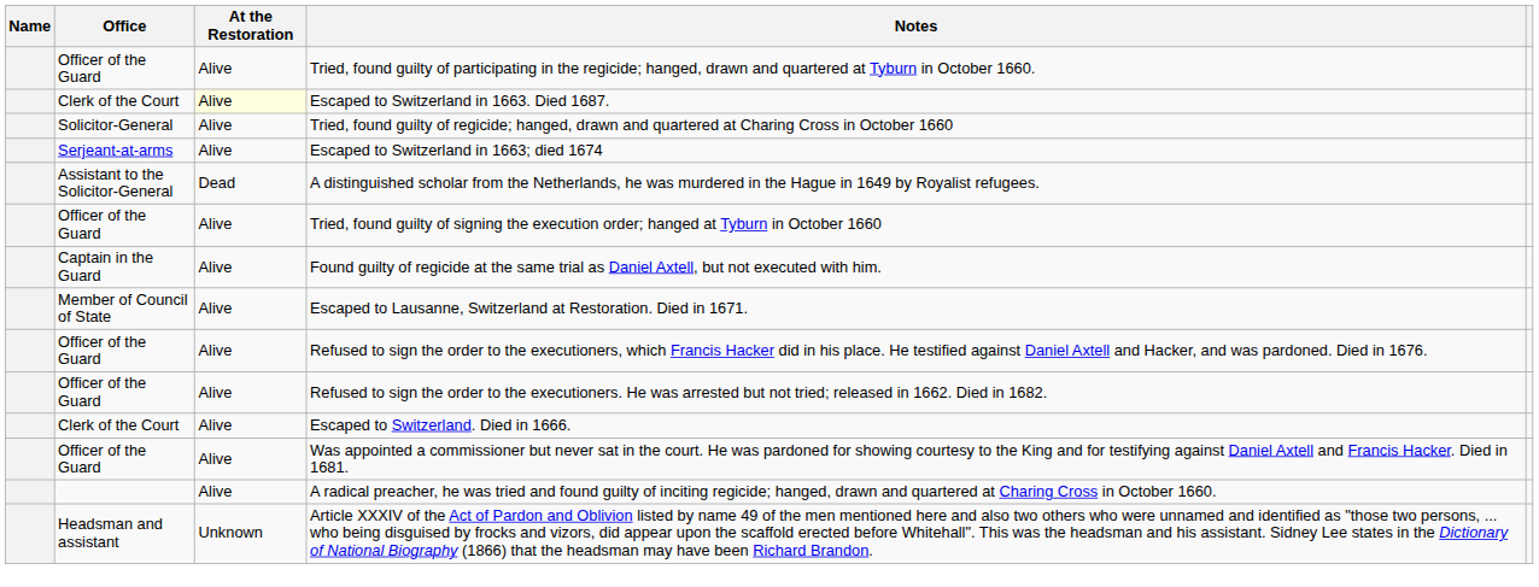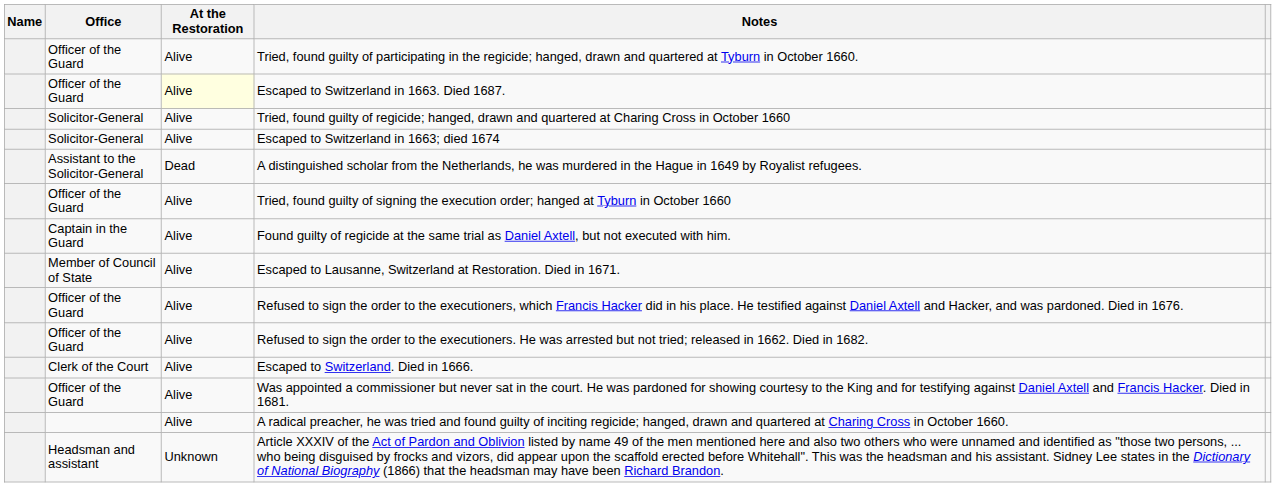 <table class="wikitable plainrowheaders sortable" style="margin-right: 0;">
 <tr>
 <th scope="col">Name</th>
 <th scope="col">Office</th>
 <th scope="col">At the Restoration</th>
 <th scope="col" class="unsortable">Notes</th>
 <th scope="col" class="unsortable"></th>
 </tr>
 <tr>
 <th scope="row"></th>
 <td>Officer of the Guard</td>
 <td>Alive</td>
 <td>Tried, found guilty of participating in the regicide; hanged, drawn and quartered at <a href='#'>Tyburn</a> in October 1660.</td>
 <td style="text-align: center;"></td>
 </tr>
 <tr>
 <th scope="row"></th>
-<td>Clerk of the Court</td>
+<td>Officer of the Guard</td>
 <td style="background: lightyellow;">Alive</td>
 <td>Escaped to Switzerland in 1663. Died 1687.</td>
 <td style="text-align: center;"></td>
 </tr>
 <tr>
 <th scope="row"></th>
 <td>Solicitor-General</td>
 <td>Alive</td>
 <td>Tried, found guilty of regicide; hanged, drawn and quartered at Charing Cross in October 1660</td>
 <td style="text-align: center;"></td>
 </tr>
 <tr>
 <th scope="row"></th>
-<td><a href='#'>Serjeant-at-arms</a></td>
+<td>Solicitor-General</td>
 <td>Alive</td>
 <td>Escaped to Switzerland in 1663; died 1674</td>
 <td style="text-align: center;"></td>
 </tr>
 <tr>
 <th scope="row"></th>
 <td>Assistant to the Solicitor-General</td>
 <td>Dead</td>
 <td>A distinguished scholar from the Netherlands, he was murdered in the Hague in 1649 by Royalist refugees.</td>
 <td style="text-align: center;"></td>
 </tr>
 <tr>
 <th scope="row"></th>
 <td>Officer of the Guard</td>
 <td>Alive</td>
 <td>Tried, found guilty of signing the execution order; hanged at <a href='#'>Tyburn</a> in October 1660</td>
 <td style="text-align: center;"></td>
 </tr>
 <tr>
 <th scope="row"></th>
 <td>Captain in the Guard</td>
 <td>Alive</td>
 <td>Found guilty of regicide at the same trial as <a href='#'>Daniel Axtell</a>, but not executed with him.</td>
 <td style="text-align: center;"></td>
 </tr>
 <tr>
 <th scope="row"></th>
 <td>Member of Council of State</td>
 <td>Alive</td>
 <td>Escaped to Lausanne, Switzerland at Restoration. Died in 1671.</td>
 <td style="text-align: center;"></td>
 </tr>
 <tr>
 <th scope="row"></th>
 <td>Officer of the Guard</td>
 <td>Alive</td>
 <td>Refused to sign the order to the executioners, which <a href='#'>Francis Hacker</a> did in his place. He testified against <a href='#'>Daniel Axtell</a> and Hacker, and was pardoned. Died in 1676.</td>
 <td style="text-align: center;"></td>
 </tr>
 <tr>
 <th scope="row"></th>
 <td>Officer of the Guard</td>
 <td>Alive</td>
 <td>Refused to sign the order to the executioners. He was arrested but not tried; released in 1662. Died in 1682.</td>
 <td style="text-align: center;"></td>
 </tr>
 <tr>
 <th scope="row"></th>
 <td>Clerk of the Court</td>
 <td>Alive</td>
 <td>Escaped to <a href='#'>Switzerland</a>. Died in 1666.</td>
 <td style="text-align: center;"></td>
 </tr>
 <tr>
 <th scope="row"></th>
 <td>Officer of the Guard</td>
 <td>Alive</td>
 <td>Was appointed a commissioner but never sat in the court. He was pardoned for showing courtesy to the King and for testifying against <a href='#'>Daniel Axtell</a> and <a href='#'>Francis Hacker</a>. Died in 1681.</td>
 <td style="text-align: center;"></td>
 </tr>
 <tr>
 <th scope="row"></th>
 <td></td>
 <td>Alive</td>
 <td>A radical preacher, he was tried and found guilty of inciting regicide; hanged, drawn and quartered at <a href='#'>Charing Cross</a> in October 1660.</td>
 <td style="text-align: center;"></td>
 </tr>
 <tr>
 <th scope="row"></th>
 <td>Headsman and assistant</td>
 <td>Unknown</td>
 <td>Article XXXIV of the <a href='#'>Act of Pardon and Oblivion</a> listed by name 49 of the men mentioned here and also two others who were unnamed and identified as "those two persons, ... who being disguised by frocks and vizors, did appear upon the scaffold erected before Whitehall". This was the headsman and his assistant. Sidney Lee states in the <em><a href='#'>Dictionary of National Biography</a></em> (1866) that the headsman may have been <a href='#'>Richard Brandon</a>.</td>
 <td style="text-align: center;"></td>
 </tr>
 </table>
